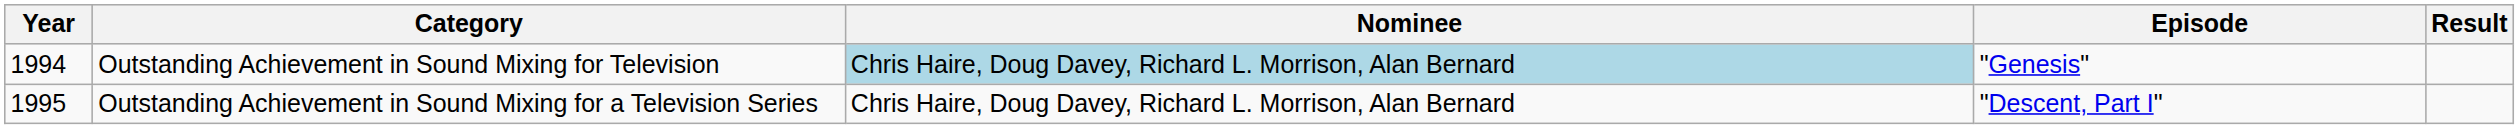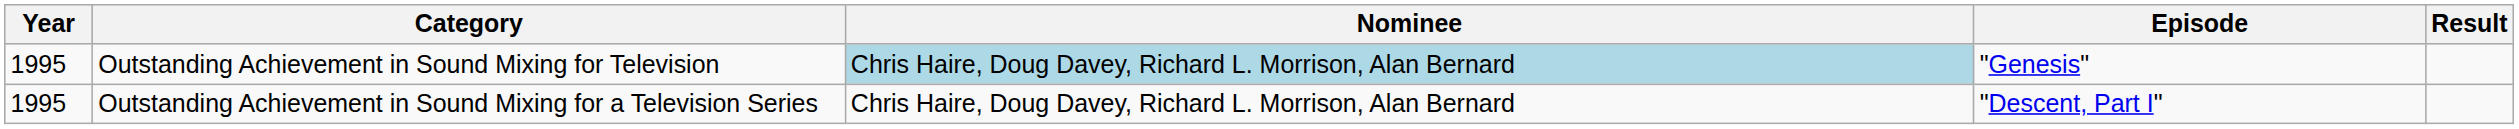 <table class="wikitable plainrowheaders">
 <tr>
 <th scope="col" width="3.5%">Year</th>
 <th scope="col" width="30%">Category</th>
 <th scope="col" width="45%">Nominee</th>
 <th scope="col" width="18%">Episode</th>
 <th scope="col" width="3.5%">Result</th>
 </tr>
 <tr>
-<td scope="row">1994</td>
+<td scope="row">1995</td>
 <td>Outstanding Achievement in Sound Mixing for Television</td>
 <td style="background: lightblue;">Chris Haire, Doug Davey, Richard L. Morrison, Alan Bernard</td>
 <td>"<a href='#'>Genesis</a>"</td>
 <td></td>
 </tr>
 <tr>
 <td scope="row">1995</td>
 <td>Outstanding Achievement in Sound Mixing for a Television Series</td>
 <td>Chris Haire, Doug Davey, Richard L. Morrison, Alan Bernard</td>
 <td>"<a href='#'>Descent, Part I</a>"</td>
 <td></td>
 </tr>
 </table>
